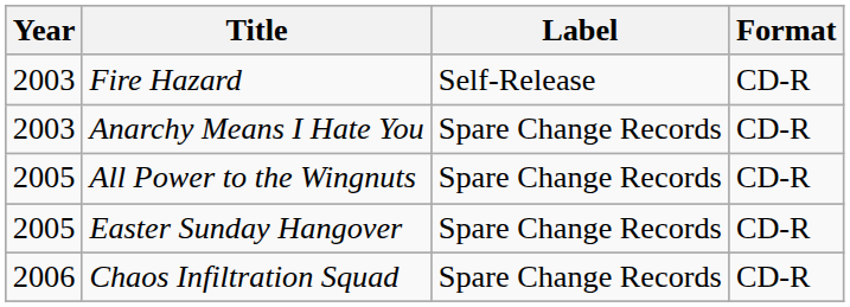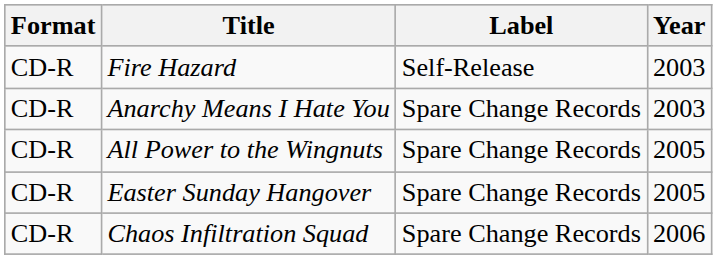 <table class="wikitable">
 <tr>
-<th>Year</th>
+<th>Format</th>
 <th>Title</th>
 <th>Label</th>
-<th>Format</th>
+<th>Year</th>
 </tr>
 <tr>
-<td>2003</td>
+<td>CD-R</td>
 <td><em>Fire Hazard</em></td>
 <td>Self-Release</td>
-<td>CD-R</td>
+<td>2003</td>
 </tr>
 <tr>
-<td>2003</td>
+<td>CD-R</td>
 <td><em>Anarchy Means I Hate You</em></td>
 <td>Spare Change Records</td>
-<td>CD-R</td>
+<td>2003</td>
 </tr>
 <tr>
-<td>2005</td>
+<td>CD-R</td>
 <td><em>All Power to the Wingnuts</em></td>
 <td>Spare Change Records</td>
-<td>CD-R</td>
+<td>2005</td>
 </tr>
 <tr>
-<td>2005</td>
+<td>CD-R</td>
 <td><em>Easter Sunday Hangover</em></td>
 <td>Spare Change Records</td>
-<td>CD-R</td>
+<td>2005</td>
 </tr>
 <tr>
-<td>2006</td>
+<td>CD-R</td>
 <td><em>Chaos Infiltration Squad</em></td>
 <td>Spare Change Records</td>
-<td>CD-R</td>
+<td>2006</td>
 </tr>
 </table>
